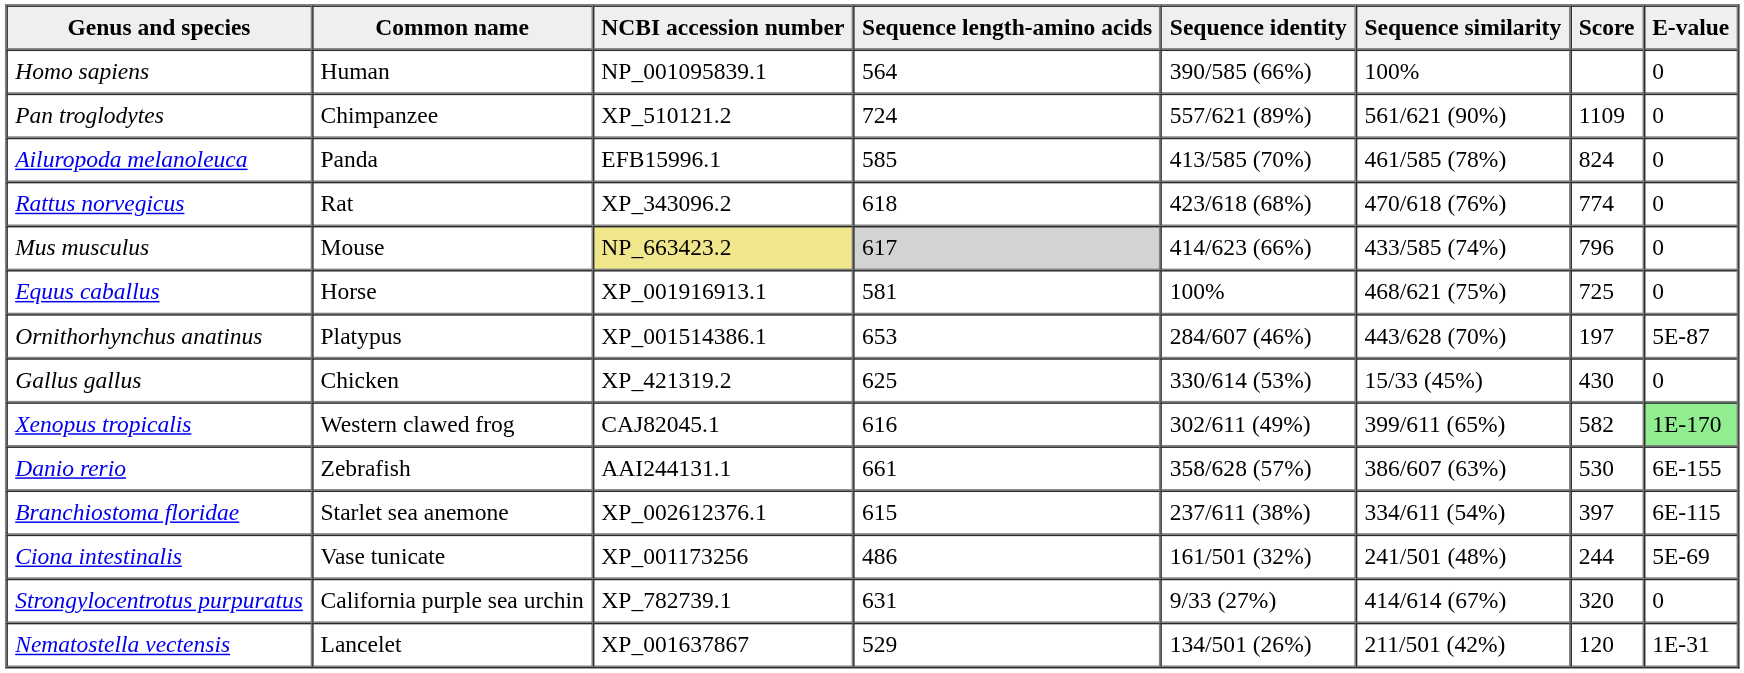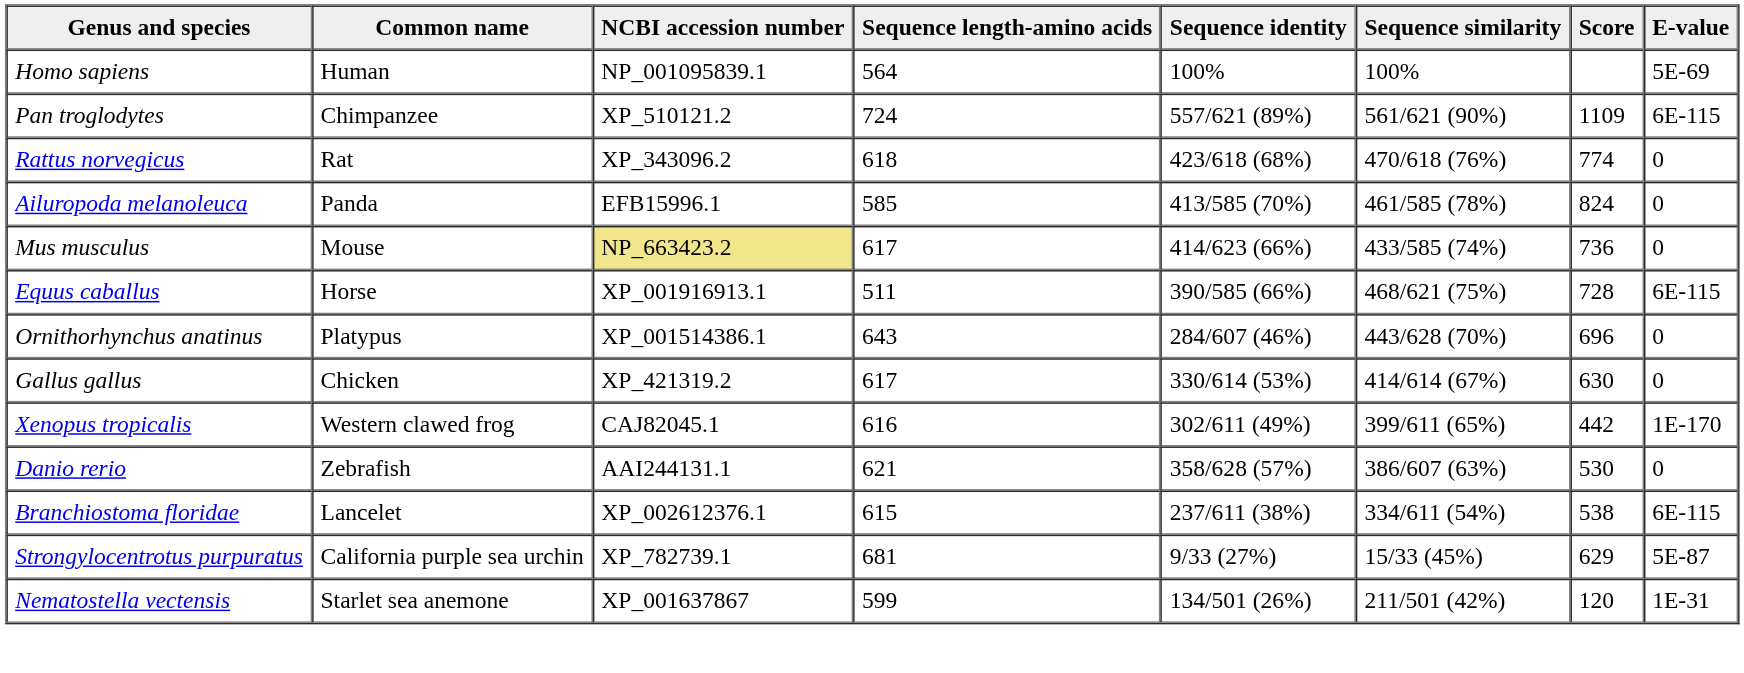 <table border="1" cellpadding="5" cellspacing="0" align="center">
 <tr>
 <th style="background:#efefef;">Genus and species</th>
 <th style="background:#efefef;">Common name</th>
 <th style="background:#efefef;">NCBI accession number</th>
 <th style="background:#efefef;">Sequence length-amino acids</th>
 <th style="background:#efefef;">Sequence identity</th>
 <th style="background:#efefef;">Sequence similarity</th>
 <th style="background:#efefef;">Score</th>
 <th style="background:#efefef;">E-value</th>
 </tr>
 <tr>
 <td><em>Homo sapiens</em></td>
 <td>Human</td>
 <td>NP_001095839.1</td>
 <td>564</td>
-<td>390/585 (66%)</td>
+<td>100%</td>
 <td>100%</td>
 <td></td>
-<td>0</td>
+<td>5E-69</td>
 </tr>
 <tr>
 <td><em>Pan troglodytes</em></td>
 <td>Chimpanzee</td>
 <td>XP_510121.2</td>
 <td>724</td>
 <td>557/621 (89%)</td>
 <td>561/621 (90%)</td>
 <td>1109</td>
+<td>6E-115</td>
+</tr>
+<tr>
+<td><em><a href='#'>Rattus norvegicus</a></em></td>
+<td>Rat</td>
+<td>XP_343096.2</td>
+<td>618</td>
+<td>423/618 (68%)</td>
+<td>470/618 (76%)</td>
+<td>774</td>
 <td>0</td>
 </tr>
 <tr>
 <td><em><a href='#'>Ailuropoda melanoleuca</a></em></td>
 <td>Panda</td>
 <td>EFB15996.1</td>
 <td>585</td>
 <td>413/585 (70%)</td>
 <td>461/585 (78%)</td>
 <td>824</td>
 <td>0</td>
 </tr>
 <tr>
-<td><em><a href='#'>Rattus norvegicus</a></em></td>
-<td>Rat</td>
-<td>XP_343096.2</td>
-<td>618</td>
-<td>423/618 (68%)</td>
-<td>470/618 (76%)</td>
-<td>774</td>
-<td>0</td>
-</tr>
-<tr>
 <td><em>Mus musculus</em></td>
 <td>Mouse</td>
 <td style="background: khaki;">NP_663423.2</td>
-<td style="background: lightgrey;">617</td>
+<td>617</td>
 <td>414/623 (66%)</td>
 <td>433/585 (74%)</td>
-<td>796</td>
+<td>736</td>
 <td>0</td>
 </tr>
 <tr>
 <td><em><a href='#'>Equus caballus</a></em></td>
 <td>Horse</td>
 <td>XP_001916913.1</td>
-<td>581</td>
-<td>100%</td>
+<td>511</td>
+<td>390/585 (66%)</td>
 <td>468/621 (75%)</td>
-<td>725</td>
-<td>0</td>
+<td>728</td>
+<td>6E-115</td>
 </tr>
 <tr>
 <td><em>Ornithorhynchus anatinus</em></td>
 <td>Platypus</td>
 <td>XP_001514386.1</td>
-<td>653</td>
+<td>643</td>
 <td>284/607 (46%)</td>
 <td>443/628 (70%)</td>
-<td>197</td>
-<td>5E-87</td>
+<td>696</td>
+<td>0</td>
 </tr>
 <tr>
 <td><em>Gallus gallus</em></td>
 <td>Chicken</td>
 <td>XP_421319.2</td>
-<td>625</td>
+<td>617</td>
 <td>330/614 (53%)</td>
-<td>15/33 (45%)</td>
-<td>430</td>
+<td>414/614 (67%)</td>
+<td>630</td>
 <td>0</td>
 </tr>
 <tr>
 <td><em><a href='#'>Xenopus tropicalis</a></em></td>
 <td>Western clawed frog</td>
 <td>CAJ82045.1</td>
 <td>616</td>
 <td>302/611 (49%)</td>
 <td>399/611 (65%)</td>
-<td>582</td>
-<td style="background: lightgreen;">1E-170</td>
+<td>442</td>
+<td>1E-170</td>
 </tr>
 <tr>
 <td><em><a href='#'>Danio rerio</a></em></td>
 <td>Zebrafish</td>
 <td>AAI244131.1</td>
-<td>661</td>
+<td>621</td>
 <td>358/628 (57%)</td>
 <td>386/607 (63%)</td>
 <td>530</td>
-<td>6E-155</td>
+<td>0</td>
 </tr>
 <tr>
 <td><em><a href='#'>Branchiostoma floridae</a></em></td>
-<td>Starlet sea anemone</td>
+<td>Lancelet</td>
 <td>XP_002612376.1</td>
 <td>615</td>
 <td>237/611 (38%)</td>
 <td>334/611 (54%)</td>
-<td>397</td>
+<td>538</td>
 <td>6E-115</td>
-</tr>
-<tr>
-<td><em><a href='#'>Ciona intestinalis</a></em></td>
-<td>Vase tunicate</td>
-<td>XP_001173256</td>
-<td>486</td>
-<td>161/501 (32%)</td>
-<td>241/501 (48%)</td>
-<td>244</td>
-<td>5E-69</td>
 </tr>
 <tr>
 <td><em><a href='#'>Strongylocentrotus purpuratus</a></em></td>
 <td>California purple sea urchin</td>
 <td>XP_782739.1</td>
-<td>631</td>
+<td>681</td>
 <td>9/33 (27%)</td>
-<td>414/614 (67%)</td>
-<td>320</td>
-<td>0</td>
+<td>15/33 (45%)</td>
+<td>629</td>
+<td>5E-87</td>
 </tr>
 <tr>
 <td><em><a href='#'>Nematostella vectensis</a></em></td>
-<td>Lancelet</td>
+<td>Starlet sea anemone</td>
 <td>XP_001637867</td>
-<td>529</td>
+<td>599</td>
 <td>134/501 (26%)</td>
 <td>211/501 (42%)</td>
 <td>120</td>
 <td>1E-31</td>
 </tr>
 <tr>
 </tr>
 </table>
